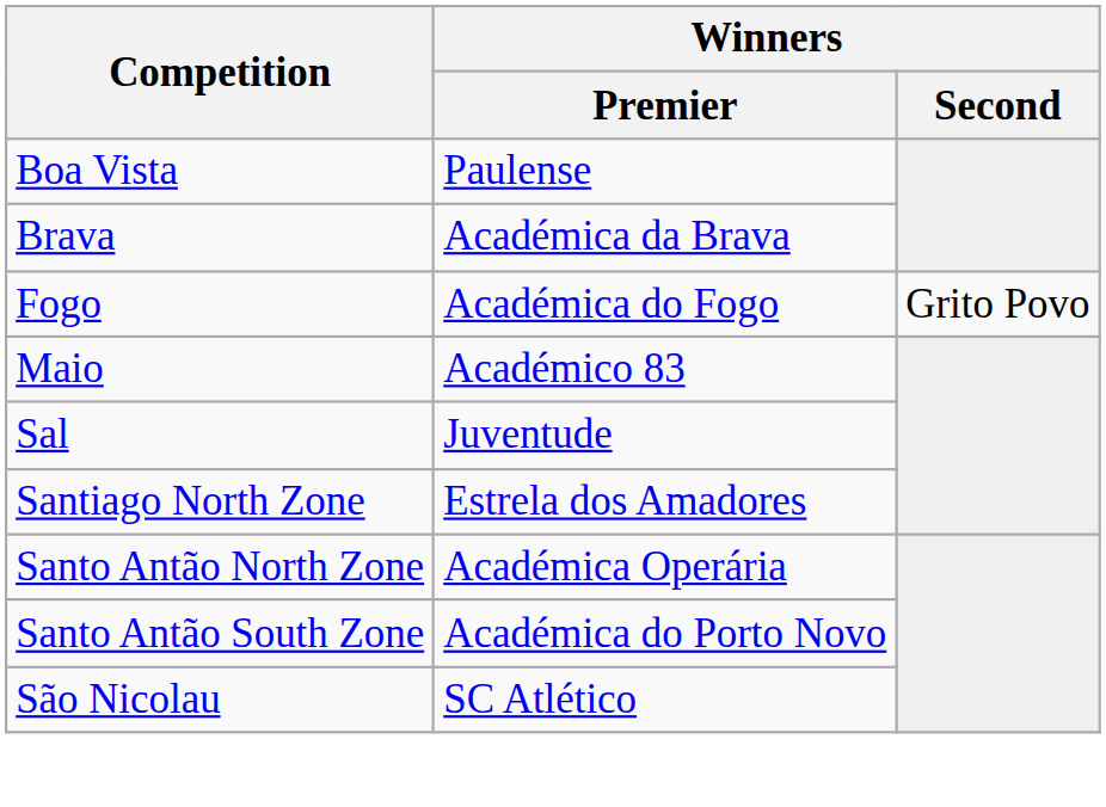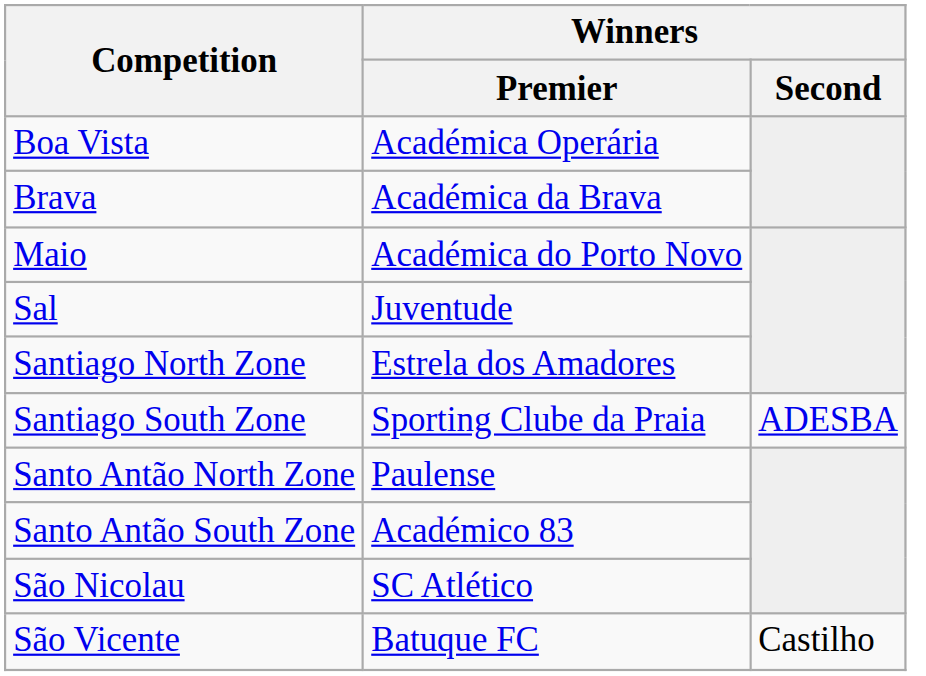 <table class="wikitable">
 <tr>
 <th rowspan="2">Competition</th>
 <th colspan="2">Winners</th>
 </tr>
 <tr>
 <th>Premier</th>
 <th>Second</th>
 </tr>
 <tr>
 <td><a href='#'>Boa Vista</a></td>
-<td><a href='#'>Paulense</a></td>
+<td><a href='#'>Académica Operária</a></td>
 <td rowspan="2" bgcolor=#EFEFEF></td>
 </tr>
 <tr>
 <td><a href='#'>Brava</a></td>
 <td><a href='#'>Académica da Brava</a></td>
 </tr>
 <tr>
-<td><a href='#'>Fogo</a></td>
-<td><a href='#'>Académica do Fogo</a></td>
-<td>Grito Povo</td>
-</tr>
-<tr>
 <td><a href='#'>Maio</a></td>
-<td><a href='#'>Académico 83</a></td>
+<td><a href='#'>Académica do Porto Novo</a></td>
 <td rowspan=3 bgcolor=#EFEFEF></td>
 </tr>
 <tr>
 <td><a href='#'>Sal</a></td>
 <td><a href='#'>Juventude</a></td>
 </tr>
 <tr>
 <td><a href='#'>Santiago North Zone</a></td>
 <td><a href='#'>Estrela dos Amadores</a></td>
 </tr>
 <tr>
+<td><a href='#'>Santiago South Zone</a></td>
+<td><a href='#'>Sporting Clube da Praia</a></td>
+<td><a href='#'>ADESBA</a></td>
+</tr>
+<tr>
 <td><a href='#'>Santo Antão North Zone</a></td>
-<td><a href='#'>Académica Operária</a></td>
+<td><a href='#'>Paulense</a></td>
 <td rowspan="3" bgcolor=#EFEFEF></td>
 </tr>
 <tr>
 <td><a href='#'>Santo Antão South Zone</a></td>
-<td><a href='#'>Académica do Porto Novo</a></td>
+<td><a href='#'>Académico 83</a></td>
 </tr>
 <tr>
 <td><a href='#'>São Nicolau</a></td>
 <td><a href='#'>SC Atlético</a></td>
 </tr>
+<tr>
+<td><a href='#'>São Vicente</a></td>
+<td><a href='#'>Batuque FC</a></td>
+<td>Castilho</td>
+</tr>
 </table>
